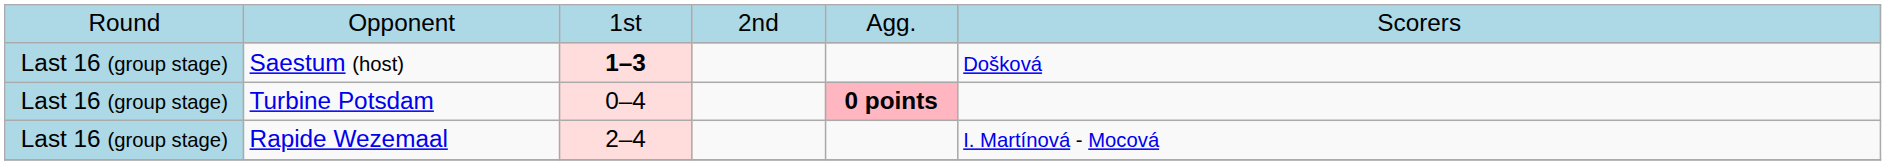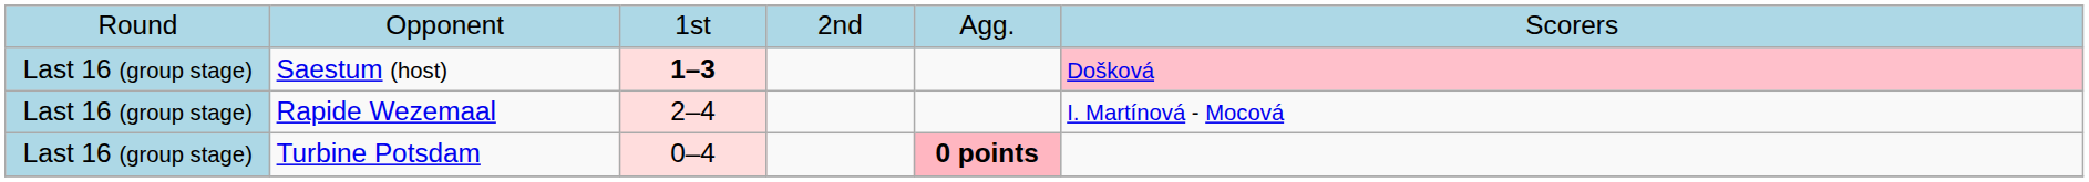 <table class="wikitable" style="text-align:center">
 <tr bgcolor=lightblue>
 <td width=150px>Round</td>
 <td width=200px>Opponent</td>
 <td width=80px>1st</td>
 <td width=80px>2nd</td>
 <td width=80px>Agg.</td>
 <td width=600px>Scorers</td>
 </tr>
 <tr>
 <td bgcolor=lightblue>Last 16 <small>(group stage)</small></td>
 <td align=left> <a href='#'>Saestum</a> <small>(host)</small></td>
 <td bgcolor="#ffdddd"><strong>1–3</strong></td>
 <td></td>
 <td></td>
-<td align=left><small><a href='#'>Došková</a></small></td>
+<td align=left style="background: pink;"><small><a href='#'>Došková</a></small></td>
+</tr>
+<tr>
+<td bgcolor=lightblue>Last 16 <small>(group stage)</small></td>
+<td align=left> <a href='#'>Rapide Wezemaal</a></td>
+<td bgcolor="#ffdddd">2–4</td>
+<td></td>
+<td></td>
+<td align=left><small><a href='#'>I. Martínová</a> - <a href='#'>Mocová</a></small></td>
 </tr>
 <tr>
 <td bgcolor=lightblue>Last 16 <small>(group stage)</small></td>
 <td align=left> <a href='#'>Turbine Potsdam</a></td>
 <td bgcolor="#ffdddd">0–4</td>
 <td></td>
 <td bgcolor=lightpink><strong>0 points</strong></td>
 <td align=left></td>
 </tr>
 <tr>
-<td bgcolor=lightblue>Last 16 <small>(group stage)</small></td>
-<td align=left> <a href='#'>Rapide Wezemaal</a></td>
-<td bgcolor="#ffdddd">2–4</td>
-<td></td>
-<td></td>
-<td align=left><small><a href='#'>I. Martínová</a> - <a href='#'>Mocová</a></small></td>
-</tr>
-<tr>
 </tr>
 </table>
